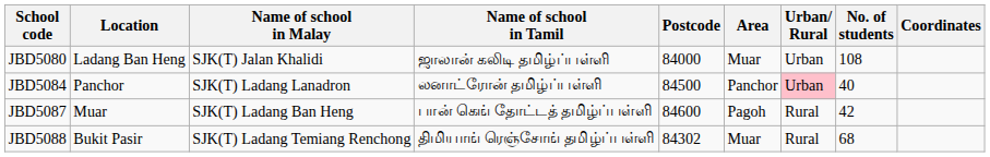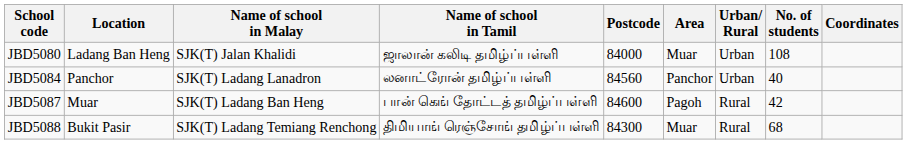 <table class="wikitable sortable">
 <tr>
 <th>School<br>code</th>
 <th>Location</th>
 <th>Name of school<br>in Malay</th>
 <th>Name of school<br>in Tamil</th>
 <th>Postcode</th>
 <th>Area</th>
 <th>Urban/<br>Rural</th>
 <th>No. of<br>students</th>
 <th>Coordinates</th>
 </tr>
 <tr>
 <td>JBD5080</td>
 <td>Ladang Ban Heng</td>
 <td>SJK(T) Jalan Khalidi</td>
 <td>ஜாலான் கலிடி தமிழ்ப்பள்ளி</td>
 <td>84000</td>
 <td>Muar</td>
 <td>Urban</td>
 <td>108</td>
 <td></td>
 </tr>
 <tr>
 <td>JBD5084</td>
 <td>Panchor</td>
 <td>SJK(T) Ladang Lanadron</td>
 <td>லனாட்ரோன் தமிழ்ப்பள்ளி</td>
-<td>84500</td>
+<td>84560</td>
 <td>Panchor</td>
-<td style="background: pink;">Urban</td>
+<td>Urban</td>
 <td>40</td>
 <td></td>
 </tr>
 <tr>
 <td>JBD5087</td>
 <td>Muar</td>
 <td>SJK(T) Ladang Ban Heng</td>
 <td>பான் கெங் தோட்டத் தமிழ்ப்பள்ளி</td>
 <td>84600</td>
 <td>Pagoh</td>
 <td>Rural</td>
 <td>42</td>
 <td></td>
 </tr>
 <tr>
 <td>JBD5088</td>
 <td>Bukit Pasir</td>
 <td>SJK(T) Ladang Temiang Renchong</td>
 <td>திமியாங் ரெஞ்சோங் தமிழ்ப்பள்ளி</td>
-<td>84302</td>
+<td>84300</td>
 <td>Muar</td>
 <td>Rural</td>
 <td>68</td>
 <td></td>
 </tr>
 </table>
